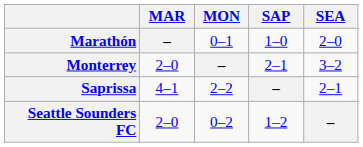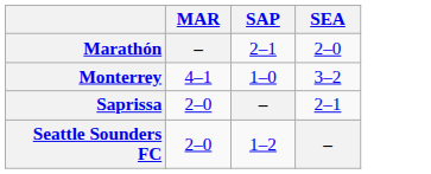 <table class="wikitable" style="text-align:center">
 <tr>
 <th style="width:135px;"> </th>
 <th width="50"><a href='#'>MAR</a></th>
-<th width="50"><a href='#'>MON</a></th>
 <th width="50"><a href='#'>SAP</a></th>
 <th width="50"><a href='#'>SEA</a></th>
 </tr>
 <tr>
 <th style="text-align:right;"><a href='#'>Marathón</a></th>
 <th>–</th>
-<td><a href='#'>0–1</a></td>
-<td><a href='#'>1–0</a></td>
+<td><a href='#'>2–1</a></td>
 <td><a href='#'>2–0</a></td>
 </tr>
 <tr>
 <th style="text-align:right;"><a href='#'>Monterrey</a></th>
-<td><a href='#'>2–0</a></td>
-<th>–</th>
-<td><a href='#'>2–1</a></td>
+<td><a href='#'>4–1</a></td>
+<td><a href='#'>1–0</a></td>
 <td><a href='#'>3–2</a></td>
 </tr>
 <tr>
 <th style="text-align:right;"><a href='#'>Saprissa</a></th>
-<td><a href='#'>4–1</a></td>
-<td><a href='#'>2–2</a></td>
+<td><a href='#'>2–0</a></td>
 <th>–</th>
 <td><a href='#'>2–1</a></td>
 </tr>
 <tr>
 <th style="text-align:right;"><a href='#'>Seattle Sounders FC</a></th>
 <td><a href='#'>2–0</a></td>
-<td><a href='#'>0–2</a></td>
 <td><a href='#'>1–2</a></td>
 <th>–</th>
 </tr>
 </table>
